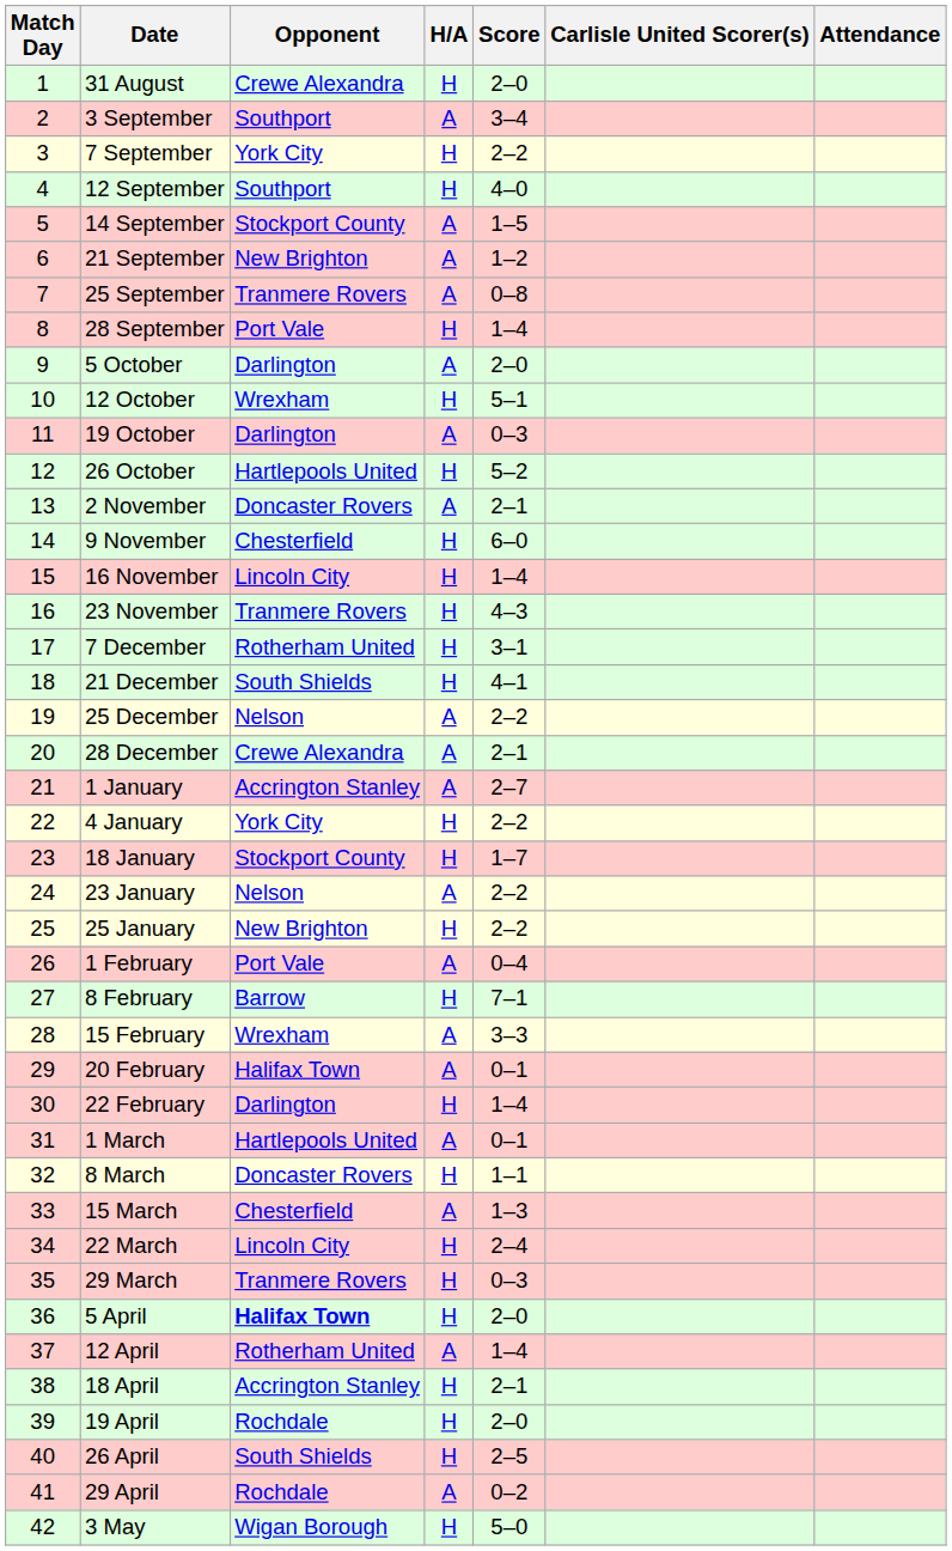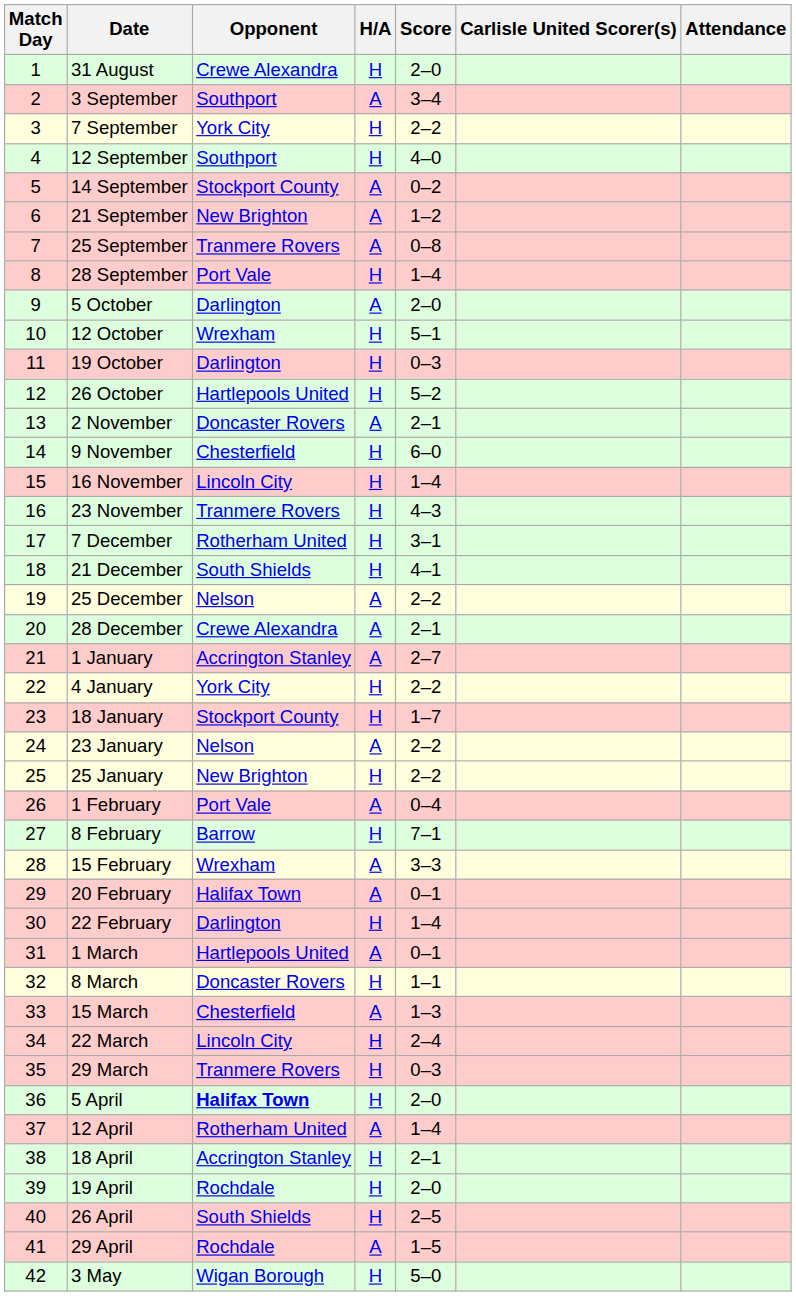 <table class="wikitable" style="text-align:center">
 <tr>
 <th>Match<br> Day</th>
 <th>Date</th>
 <th>Opponent</th>
 <th>H/A</th>
 <th>Score</th>
 <th>Carlisle United Scorer(s)</th>
 <th>Attendance</th>
 </tr>
 <tr bgcolor=#ddffdd>
 <td>1</td>
 <td align=left>31 August</td>
 <td align=left><a href='#'>Crewe Alexandra</a></td>
 <td><a href='#'>H</a></td>
 <td>2–0</td>
 <td align=left></td>
 <td></td>
 </tr>
 <tr bgcolor=#FFCCCC>
 <td>2</td>
 <td align=left>3 September</td>
 <td align=left><a href='#'>Southport</a></td>
 <td><a href='#'>A</a></td>
 <td>3–4</td>
 <td align=left></td>
 <td></td>
 </tr>
 <tr bgcolor=#ffffdd>
 <td>3</td>
 <td align=left>7 September</td>
 <td align=left><a href='#'>York City</a></td>
 <td><a href='#'>H</a></td>
 <td>2–2</td>
 <td align=left></td>
 <td></td>
 </tr>
 <tr bgcolor=#ddffdd>
 <td>4</td>
 <td align=left>12 September</td>
 <td align=left><a href='#'>Southport</a></td>
 <td><a href='#'>H</a></td>
 <td>4–0</td>
 <td align=left></td>
 <td></td>
 </tr>
 <tr bgcolor=#FFCCCC>
 <td>5</td>
 <td align=left>14 September</td>
 <td align=left><a href='#'>Stockport County</a></td>
 <td><a href='#'>A</a></td>
-<td>1–5</td>
+<td>0–2</td>
 <td align=left></td>
 <td></td>
 </tr>
 <tr bgcolor=#FFCCCC>
 <td>6</td>
 <td align=left>21 September</td>
 <td align=left><a href='#'>New Brighton</a></td>
 <td><a href='#'>A</a></td>
 <td>1–2</td>
 <td align=left></td>
 <td></td>
 </tr>
 <tr bgcolor=#FFCCCC>
 <td>7</td>
 <td align=left>25 September</td>
 <td align=left><a href='#'>Tranmere Rovers</a></td>
 <td><a href='#'>A</a></td>
 <td>0–8</td>
 <td align=left></td>
 <td></td>
 </tr>
 <tr bgcolor=#FFCCCC>
 <td>8</td>
 <td align=left>28 September</td>
 <td align=left><a href='#'>Port Vale</a></td>
 <td><a href='#'>H</a></td>
 <td>1–4</td>
 <td align=left></td>
 <td></td>
 </tr>
 <tr bgcolor=#ddffdd>
 <td>9</td>
 <td align=left>5 October</td>
 <td align=left><a href='#'>Darlington</a></td>
 <td><a href='#'>A</a></td>
 <td>2–0</td>
 <td align=left></td>
 <td></td>
 </tr>
 <tr bgcolor=#ddffdd>
 <td>10</td>
 <td align=left>12 October</td>
 <td align=left><a href='#'>Wrexham</a></td>
 <td><a href='#'>H</a></td>
 <td>5–1</td>
 <td align=left></td>
 <td></td>
 </tr>
 <tr bgcolor=#FFCCCC>
 <td>11</td>
 <td align=left>19 October</td>
 <td align=left><a href='#'>Darlington</a></td>
-<td><a href='#'>A</a></td>
+<td><a href='#'>H</a></td>
 <td>0–3</td>
 <td align=left></td>
 <td></td>
 </tr>
 <tr bgcolor=#ddffdd>
 <td>12</td>
 <td align=left>26 October</td>
 <td align=left><a href='#'>Hartlepools United</a></td>
 <td><a href='#'>H</a></td>
 <td>5–2</td>
 <td align=left></td>
 <td></td>
 </tr>
 <tr bgcolor=#ddffdd>
 <td>13</td>
 <td align=left>2 November</td>
 <td align=left><a href='#'>Doncaster Rovers</a></td>
 <td><a href='#'>A</a></td>
 <td>2–1</td>
 <td align=left></td>
 <td></td>
 </tr>
 <tr bgcolor=#ddffdd>
 <td>14</td>
 <td align=left>9 November</td>
 <td align=left><a href='#'>Chesterfield</a></td>
 <td><a href='#'>H</a></td>
 <td>6–0</td>
 <td align=left></td>
 <td></td>
 </tr>
 <tr bgcolor=#FFCCCC>
 <td>15</td>
 <td align=left>16 November</td>
 <td align=left><a href='#'>Lincoln City</a></td>
 <td><a href='#'>H</a></td>
 <td>1–4</td>
 <td align=left></td>
 <td></td>
 </tr>
 <tr bgcolor=#ddffdd>
 <td>16</td>
 <td align=left>23 November</td>
 <td align=left><a href='#'>Tranmere Rovers</a></td>
 <td><a href='#'>H</a></td>
 <td>4–3</td>
 <td align=left></td>
 <td></td>
 </tr>
 <tr bgcolor=#ddffdd>
 <td>17</td>
 <td align=left>7 December</td>
 <td align=left><a href='#'>Rotherham United</a></td>
 <td><a href='#'>H</a></td>
 <td>3–1</td>
 <td align=left></td>
 <td></td>
 </tr>
 <tr bgcolor=#ddffdd>
 <td>18</td>
 <td align=left>21 December</td>
 <td align=left><a href='#'>South Shields</a></td>
 <td><a href='#'>H</a></td>
 <td>4–1</td>
 <td align=left></td>
 <td></td>
 </tr>
 <tr bgcolor=#ffffdd>
 <td>19</td>
 <td align=left>25 December</td>
 <td align=left><a href='#'>Nelson</a></td>
 <td><a href='#'>A</a></td>
 <td>2–2</td>
 <td align=left></td>
 <td></td>
 </tr>
 <tr bgcolor=#ddffdd>
 <td>20</td>
 <td align=left>28 December</td>
 <td align=left><a href='#'>Crewe Alexandra</a></td>
 <td><a href='#'>A</a></td>
 <td>2–1</td>
 <td align=left></td>
 <td></td>
 </tr>
 <tr bgcolor=#FFCCCC>
 <td>21</td>
 <td align=left>1 January</td>
 <td align=left><a href='#'>Accrington Stanley</a></td>
 <td><a href='#'>A</a></td>
 <td>2–7</td>
 <td align=left></td>
 <td></td>
 </tr>
 <tr bgcolor=#ffffdd>
 <td>22</td>
 <td align=left>4 January</td>
 <td align=left><a href='#'>York City</a></td>
 <td><a href='#'>H</a></td>
 <td>2–2</td>
 <td align=left></td>
 <td></td>
 </tr>
 <tr bgcolor=#FFCCCC>
 <td>23</td>
 <td align=left>18 January</td>
 <td align=left><a href='#'>Stockport County</a></td>
 <td><a href='#'>H</a></td>
 <td>1–7</td>
 <td align=left></td>
 <td></td>
 </tr>
 <tr bgcolor=#ffffdd>
 <td>24</td>
 <td align=left>23 January</td>
 <td align=left><a href='#'>Nelson</a></td>
 <td><a href='#'>A</a></td>
 <td>2–2</td>
 <td align=left></td>
 <td></td>
 </tr>
 <tr bgcolor=#ffffdd>
 <td>25</td>
 <td align=left>25 January</td>
 <td align=left><a href='#'>New Brighton</a></td>
 <td><a href='#'>H</a></td>
 <td>2–2</td>
 <td align=left></td>
 <td></td>
 </tr>
 <tr bgcolor=#FFCCCC>
 <td>26</td>
 <td align=left>1 February</td>
 <td align=left><a href='#'>Port Vale</a></td>
 <td><a href='#'>A</a></td>
 <td>0–4</td>
 <td align=left></td>
 <td></td>
 </tr>
 <tr bgcolor=#ddffdd>
 <td>27</td>
 <td align=left>8 February</td>
 <td align=left><a href='#'>Barrow</a></td>
 <td><a href='#'>H</a></td>
 <td>7–1</td>
 <td align=left></td>
 <td></td>
 </tr>
 <tr bgcolor=#ffffdd>
 <td>28</td>
 <td align=left>15 February</td>
 <td align=left><a href='#'>Wrexham</a></td>
 <td><a href='#'>A</a></td>
 <td>3–3</td>
 <td align=left></td>
 <td></td>
 </tr>
 <tr bgcolor=#FFCCCC>
 <td>29</td>
 <td align=left>20 February</td>
 <td align=left><a href='#'>Halifax Town</a></td>
 <td><a href='#'>A</a></td>
 <td>0–1</td>
 <td align=left></td>
 <td></td>
 </tr>
 <tr bgcolor=#FFCCCC>
 <td>30</td>
 <td align=left>22 February</td>
 <td align=left><a href='#'>Darlington</a></td>
 <td><a href='#'>H</a></td>
 <td>1–4</td>
 <td align=left></td>
 <td></td>
 </tr>
 <tr bgcolor=#FFCCCC>
 <td>31</td>
 <td align=left>1 March</td>
 <td align=left><a href='#'>Hartlepools United</a></td>
 <td><a href='#'>A</a></td>
 <td>0–1</td>
 <td align=left></td>
 <td></td>
 </tr>
 <tr bgcolor=#ffffdd>
 <td>32</td>
 <td align=left>8 March</td>
 <td align=left><a href='#'>Doncaster Rovers</a></td>
 <td><a href='#'>H</a></td>
 <td>1–1</td>
 <td align=left></td>
 <td></td>
 </tr>
 <tr bgcolor=#FFCCCC>
 <td>33</td>
 <td align=left>15 March</td>
 <td align=left><a href='#'>Chesterfield</a></td>
 <td><a href='#'>A</a></td>
 <td>1–3</td>
 <td align=left></td>
 <td></td>
 </tr>
 <tr bgcolor=#FFCCCC>
 <td>34</td>
 <td align=left>22 March</td>
 <td align=left><a href='#'>Lincoln City</a></td>
 <td><a href='#'>H</a></td>
 <td>2–4</td>
 <td align=left></td>
 <td></td>
 </tr>
 <tr bgcolor=#FFCCCC>
 <td>35</td>
 <td align=left>29 March</td>
 <td align=left><a href='#'>Tranmere Rovers</a></td>
 <td><a href='#'>H</a></td>
 <td>0–3</td>
 <td align=left></td>
 <td></td>
 </tr>
 <tr bgcolor=#ddffdd>
 <td>36</td>
 <td align=left>5 April</td>
 <td align=left><strong><a href='#'>Halifax Town</a></strong></td>
 <td><a href='#'>H</a></td>
 <td>2–0</td>
 <td align=left></td>
 <td></td>
 </tr>
 <tr bgcolor=#FFCCCC>
 <td>37</td>
 <td align=left>12 April</td>
 <td align=left><a href='#'>Rotherham United</a></td>
 <td><a href='#'>A</a></td>
 <td>1–4</td>
 <td align=left></td>
 <td></td>
 </tr>
 <tr bgcolor=#ddffdd>
 <td>38</td>
 <td align=left>18 April</td>
 <td align=left><a href='#'>Accrington Stanley</a></td>
 <td><a href='#'>H</a></td>
 <td>2–1</td>
 <td align=left></td>
 <td></td>
 </tr>
 <tr bgcolor=#ddffdd>
 <td>39</td>
 <td align=left>19 April</td>
 <td align=left><a href='#'>Rochdale</a></td>
 <td><a href='#'>H</a></td>
 <td>2–0</td>
 <td align=left></td>
 <td></td>
 </tr>
 <tr bgcolor=#FFCCCC>
 <td>40</td>
 <td align=left>26 April</td>
 <td align=left><a href='#'>South Shields</a></td>
 <td><a href='#'>H</a></td>
 <td>2–5</td>
 <td align=left></td>
 <td></td>
 </tr>
 <tr bgcolor=#FFCCCC>
 <td>41</td>
 <td align=left>29 April</td>
 <td align=left><a href='#'>Rochdale</a></td>
 <td><a href='#'>A</a></td>
-<td>0–2</td>
+<td>1–5</td>
 <td align=left></td>
 <td></td>
 </tr>
 <tr bgcolor=#ddffdd>
 <td>42</td>
 <td align=left>3 May</td>
 <td align=left><a href='#'>Wigan Borough</a></td>
 <td><a href='#'>H</a></td>
 <td>5–0</td>
 <td align=left></td>
 <td></td>
 </tr>
 </table>
